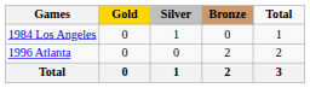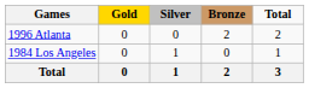 <table class="wikitable">
 <tr align="center">
 <th>Games</th>
 <td width="60" bgcolor="gold"><strong>Gold</strong></td>
 <td width="60" bgcolor="silver"><strong>Silver</strong></td>
 <td width="60" bgcolor="cc9966"><strong>Bronze</strong></td>
 <td width="60"><strong>Total</strong></td>
 </tr>
 <tr align="center">
+<td align="left"><a href='#'>1996 Atlanta</a></td>
+<td>0</td>
+<td>0</td>
+<td>2</td>
+<td>2</td>
+</tr>
+<tr align="center">
 <td align="left"><a href='#'>1984 Los Angeles</a></td>
 <td>0</td>
 <td>1</td>
 <td>0</td>
 <td>1</td>
-</tr>
-<tr align="center">
-<td align="left"><a href='#'>1996 Atlanta</a></td>
-<td>0</td>
-<td>0</td>
-<td>2</td>
-<td>2</td>
 </tr>
 <tr align="center">
 <th>Total</th>
 <th>0</th>
 <th>1</th>
 <th>2</th>
 <th>3</th>
 </tr>
 </table>
